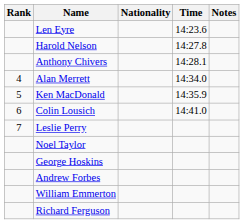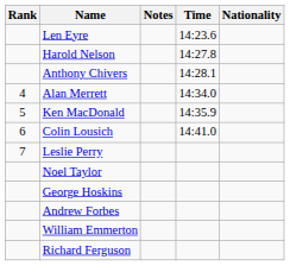 <table class="wikitable sortable" style=" text-align:center">
 <tr>
 <th>Rank</th>
 <th>Name</th>
+<th>Notes</th>
+<th>Time</th>
 <th>Nationality</th>
-<th>Time</th>
-<th>Notes</th>
 </tr>
 <tr>
 <td></td>
 <td align=left><a href='#'>Len Eyre</a></td>
+<td></td>
+<td>14:23.6</td>
 <td align=left></td>
-<td>14:23.6</td>
-<td></td>
 </tr>
 <tr>
 <td></td>
 <td align=left><a href='#'>Harold Nelson</a></td>
+<td></td>
+<td>14:27.8</td>
 <td align=left></td>
-<td>14:27.8</td>
-<td></td>
 </tr>
 <tr>
 <td></td>
 <td align=left><a href='#'>Anthony Chivers</a></td>
+<td></td>
+<td>14:28.1</td>
 <td align=left></td>
-<td>14:28.1</td>
-<td></td>
 </tr>
 <tr>
 <td>4</td>
 <td align=left><a href='#'>Alan Merrett</a></td>
+<td></td>
+<td>14:34.0</td>
 <td align=left></td>
-<td>14:34.0</td>
-<td></td>
 </tr>
 <tr>
 <td>5</td>
 <td align=left><a href='#'>Ken MacDonald</a></td>
+<td></td>
+<td>14:35.9</td>
 <td align=left></td>
-<td>14:35.9</td>
-<td></td>
 </tr>
 <tr>
 <td>6</td>
 <td align=left><a href='#'>Colin Lousich</a></td>
+<td></td>
+<td>14:41.0</td>
 <td align=left></td>
-<td>14:41.0</td>
-<td></td>
 </tr>
 <tr>
 <td>7</td>
 <td align=left><a href='#'>Leslie Perry</a></td>
-<td align=left></td>
 <td></td>
 <td></td>
+<td align=left></td>
 </tr>
 <tr>
 <td></td>
 <td align=left><a href='#'>Noel Taylor</a></td>
-<td align=left></td>
 <td></td>
 <td></td>
+<td align=left></td>
 </tr>
 <tr>
 <td></td>
 <td align=left><a href='#'>George Hoskins</a></td>
-<td align=left></td>
 <td></td>
 <td></td>
+<td align=left></td>
 </tr>
 <tr>
 <td></td>
 <td align=left><a href='#'>Andrew Forbes</a></td>
-<td align=left></td>
 <td></td>
 <td></td>
+<td align=left></td>
 </tr>
 <tr>
 <td></td>
 <td align=left><a href='#'>William Emmerton</a></td>
-<td align=left></td>
 <td></td>
 <td></td>
+<td align=left></td>
 </tr>
 <tr>
 <td></td>
 <td align=left><a href='#'>Richard Ferguson</a></td>
-<td align=left></td>
 <td></td>
 <td></td>
+<td align=left></td>
 </tr>
 </table>
